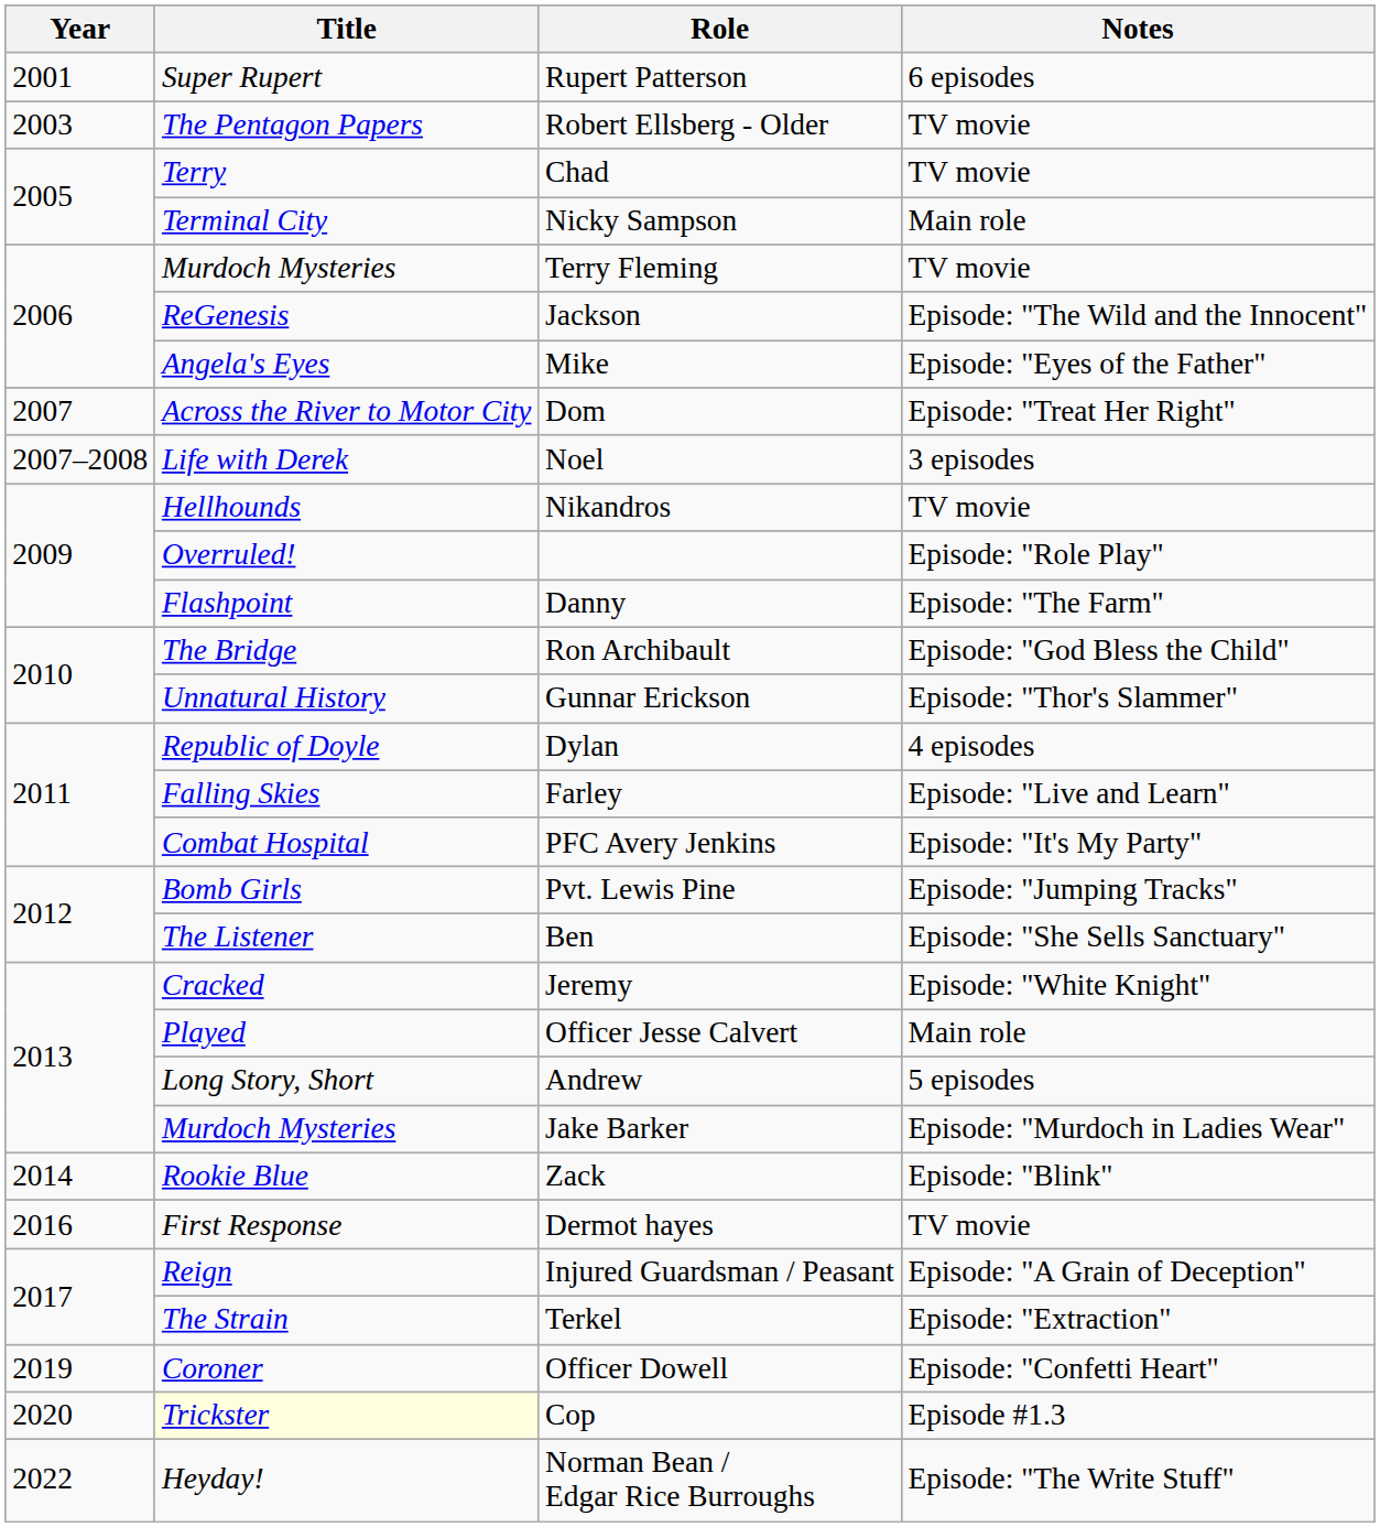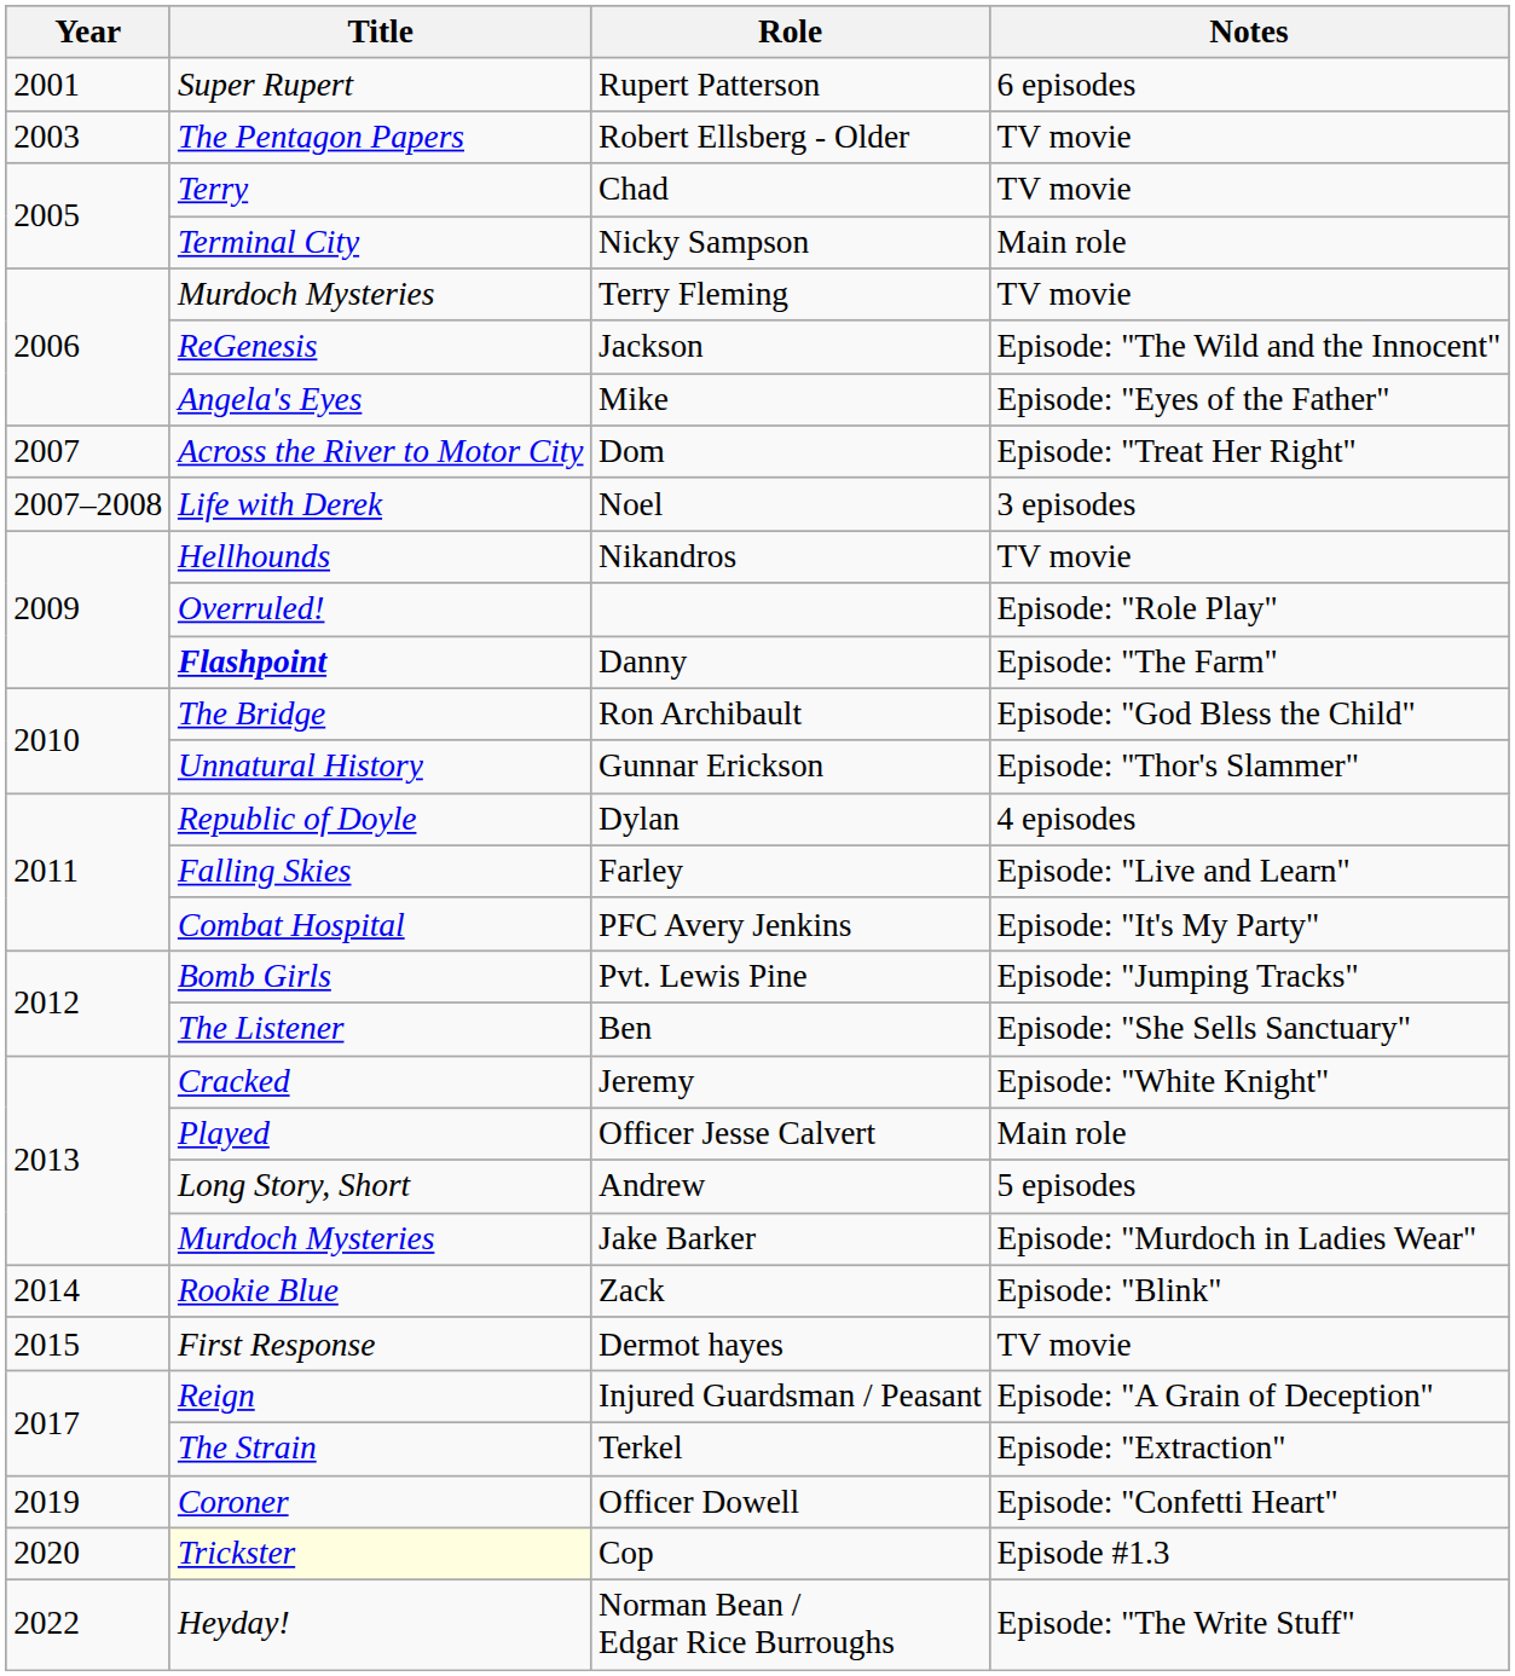 <table class="wikitable sortable">
 <tr>
 <th>Year</th>
 <th>Title</th>
 <th>Role</th>
 <th class="unsortable">Notes</th>
 </tr>
 <tr>
 <td>2001</td>
 <td><em>Super Rupert</em></td>
 <td>Rupert Patterson</td>
 <td>6 episodes</td>
 </tr>
 <tr>
 <td>2003</td>
 <td><em><a href='#'>The Pentagon Papers</a></em></td>
 <td>Robert Ellsberg - Older</td>
 <td>TV movie</td>
 </tr>
 <tr>
 <td rowspan="2">2005</td>
 <td><em><a href='#'>Terry</a></em></td>
 <td>Chad</td>
 <td>TV movie</td>
 </tr>
 <tr>
 <td><em><a href='#'>Terminal City</a></em></td>
 <td>Nicky Sampson</td>
 <td>Main role</td>
 </tr>
 <tr>
 <td rowspan="3">2006</td>
 <td><em>Murdoch Mysteries</em></td>
 <td>Terry Fleming</td>
 <td>TV movie</td>
 </tr>
 <tr>
 <td><em><a href='#'>ReGenesis</a></em></td>
 <td>Jackson</td>
 <td>Episode: "The Wild and the Innocent"</td>
 </tr>
 <tr>
 <td><em><a href='#'>Angela's Eyes</a></em></td>
 <td>Mike</td>
 <td>Episode: "Eyes of the Father"</td>
 </tr>
 <tr>
 <td>2007</td>
 <td><em><a href='#'>Across the River to Motor City</a></em></td>
 <td>Dom</td>
 <td>Episode: "Treat Her Right"</td>
 </tr>
 <tr>
 <td>2007–2008</td>
 <td><em><a href='#'>Life with Derek</a></em></td>
 <td>Noel</td>
 <td>3 episodes</td>
 </tr>
 <tr>
 <td rowspan="3">2009</td>
 <td><em><a href='#'>Hellhounds</a></em></td>
 <td>Nikandros</td>
 <td>TV movie</td>
 </tr>
 <tr>
 <td><em><a href='#'>Overruled!</a></em></td>
 <td></td>
 <td>Episode: "Role Play"</td>
 </tr>
 <tr>
-<td><em><a href='#'>Flashpoint</a></em></td>
+<td><strong><em><a href='#'>Flashpoint</a></em></strong></td>
 <td>Danny</td>
 <td>Episode: "The Farm"</td>
 </tr>
 <tr>
 <td rowspan="2">2010</td>
 <td><em><a href='#'>The Bridge</a></em></td>
 <td>Ron Archibault</td>
 <td>Episode: "God Bless the Child"</td>
 </tr>
 <tr>
 <td><em><a href='#'>Unnatural History</a></em></td>
 <td>Gunnar Erickson</td>
 <td>Episode: "Thor's Slammer"</td>
 </tr>
 <tr>
 <td rowspan="3">2011</td>
 <td><em><a href='#'>Republic of Doyle</a></em></td>
 <td>Dylan</td>
 <td>4 episodes</td>
 </tr>
 <tr>
 <td><em><a href='#'>Falling Skies</a></em></td>
 <td>Farley</td>
 <td>Episode: "Live and Learn"</td>
 </tr>
 <tr>
 <td><em><a href='#'>Combat Hospital</a></em></td>
 <td>PFC Avery Jenkins</td>
 <td>Episode: "It's My Party"</td>
 </tr>
 <tr>
 <td rowspan="2">2012</td>
 <td><em><a href='#'>Bomb Girls</a></em></td>
 <td>Pvt. Lewis Pine</td>
 <td>Episode: "Jumping Tracks"</td>
 </tr>
 <tr>
 <td><em><a href='#'>The Listener</a></em></td>
 <td>Ben</td>
 <td>Episode: "She Sells Sanctuary"</td>
 </tr>
 <tr>
 <td rowspan="4">2013</td>
 <td><em><a href='#'>Cracked</a></em></td>
 <td>Jeremy</td>
 <td>Episode: "White Knight"</td>
 </tr>
 <tr>
 <td><em><a href='#'>Played</a></em></td>
 <td>Officer Jesse Calvert</td>
 <td>Main role</td>
 </tr>
 <tr>
 <td><em>Long Story, Short</em></td>
 <td>Andrew</td>
 <td>5 episodes</td>
 </tr>
 <tr>
 <td><em><a href='#'>Murdoch Mysteries</a></em></td>
 <td>Jake Barker</td>
 <td>Episode: "Murdoch in Ladies Wear"</td>
 </tr>
 <tr>
 <td>2014</td>
 <td><em><a href='#'>Rookie Blue</a></em></td>
 <td>Zack</td>
 <td>Episode: "Blink"</td>
 </tr>
 <tr>
-<td>2016</td>
+<td>2015</td>
 <td><em>First Response</em></td>
 <td>Dermot hayes</td>
 <td>TV movie</td>
 </tr>
 <tr>
 <td rowspan="2">2017</td>
 <td><em><a href='#'>Reign</a></em></td>
 <td>Injured Guardsman / Peasant</td>
 <td>Episode: "A Grain of Deception"</td>
 </tr>
 <tr>
 <td><em><a href='#'>The Strain</a></em></td>
 <td>Terkel</td>
 <td>Episode: "Extraction"</td>
 </tr>
 <tr>
 <td>2019</td>
 <td><em><a href='#'>Coroner</a></em></td>
 <td>Officer Dowell</td>
 <td>Episode: "Confetti Heart"</td>
 </tr>
 <tr>
 <td>2020</td>
 <td style="background: lightyellow;"><em><a href='#'>Trickster</a></em></td>
 <td>Cop</td>
 <td>Episode #1.3</td>
 </tr>
 <tr>
 <td>2022</td>
 <td><em>Heyday!</em></td>
 <td>Norman Bean /<br>Edgar Rice Burroughs</td>
 <td>Episode: "The Write Stuff"</td>
 </tr>
 </table>
